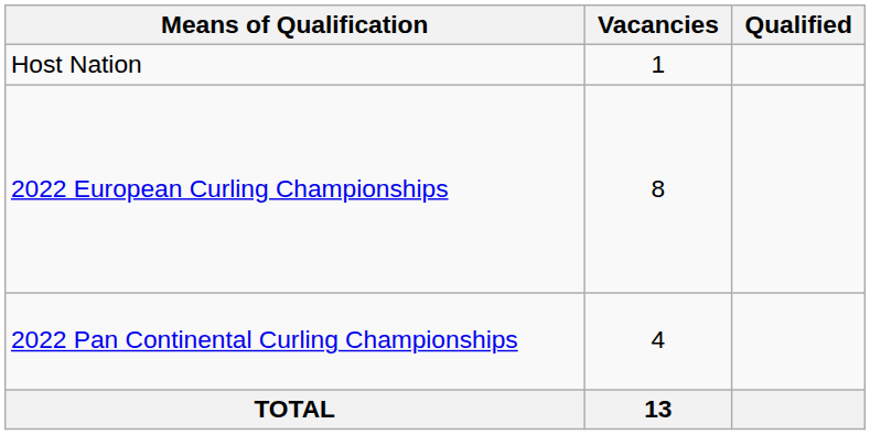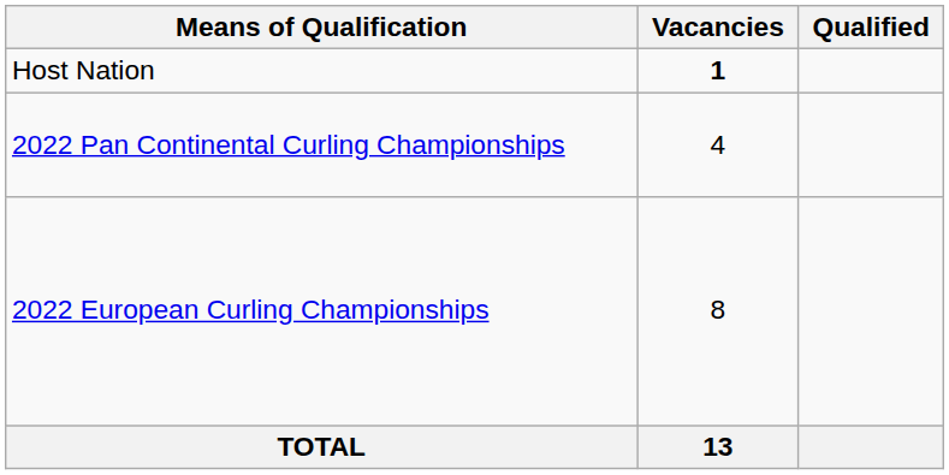 <table class="wikitable" style="width:550px;">
 <tr>
 <th scope="col">Means of Qualification</th>
 <th scope="col">Vacancies</th>
 <th scope="col">Qualified</th>
 </tr>
 <tr>
 <td>Host Nation</td>
-<td align="center">1</td>
+<td align="center"><strong>1</strong></td>
 <td></td>
+</tr>
+<tr>
+<td><a href='#'>2022 Pan Continental Curling Championships</a></td>
+<td align="center">4</td>
+<td> <br>  <br>  <br> </td>
 </tr>
 <tr>
 <td><a href='#'>2022 European Curling Championships</a></td>
 <td align="center">8</td>
 <td> <br>  <br>  <br>  <br>  <br>  <br>  <br> </td>
 </tr>
 <tr>
-<td><a href='#'>2022 Pan Continental Curling Championships</a></td>
-<td align="center">4</td>
-<td> <br>  <br>  <br> </td>
-</tr>
-<tr>
 <th>TOTAL</th>
 <th>13</th>
 <th></th>
 </tr>
 </table>
